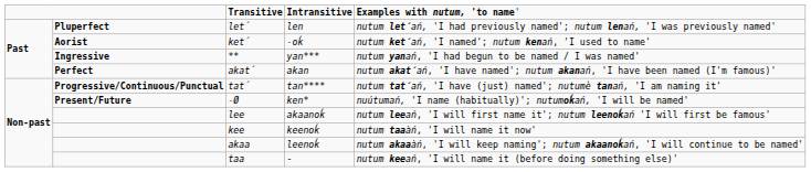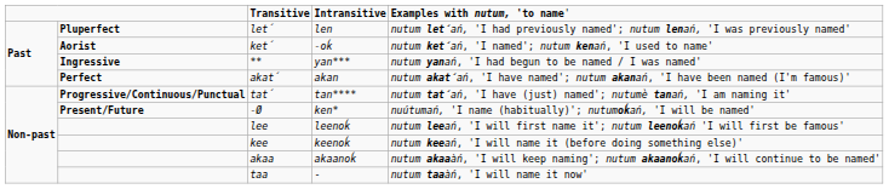 <table class="wikitable">
 <tr>
 <td colspan="2" rowspan="1"></td>
 <td><strong>Transitive</strong></td>
 <td><strong>Intransitive</strong></td>
 <td><strong>Examples with <em>nutum,</em> 'to name</strong>'</td>
 </tr>
 <tr>
 <td colspan="1" rowspan="4"><strong>Past</strong></td>
 <td><strong>Pluperfect</strong></td>
 <td><em>let́</em></td>
 <td><em>len</em></td>
 <td><em>nutum <strong>let́</strong>ań,</em> 'I had previously named'; <em>nutum <strong>len</strong>ań,</em> 'I was previously named'</td>
 </tr>
 <tr>
 <td><strong>Aorist</strong></td>
 <td><em>ket́</em></td>
 <td><em>-oḱ</em></td>
 <td><em>nutum <strong>ket́</strong>ań</em>, 'I named'; <em>nutum <strong>ken</strong>ań</em>, 'I used to name'</td>
 </tr>
 <tr>
 <td><strong>Ingressive</strong></td>
 <td><em>**</em></td>
 <td><em>yan***</em></td>
 <td><em>nutum <strong>yan</strong>ań</em>, 'I had begun to be named / I was named'</td>
 </tr>
 <tr>
 <td><strong>Perfect</strong></td>
 <td><em>akat́</em></td>
 <td><em>akan</em></td>
 <td><em>nutum <strong>akat́</strong>ań</em>, 'I have named'; <em>nutum <strong>akan</strong>ań</em>, 'I have been named (I'm famous)'</td>
 </tr>
 <tr>
 <td colspan="1" rowspan="6"><strong>Non-past</strong></td>
 <td><strong>Progressive/Continuous/Punctual</strong></td>
 <td><em>tat́</em></td>
 <td><em>tan****</em></td>
 <td><em>nutum <strong>tat́</strong>ań</em>, 'I have (just) named'; <em>nutumè <strong>tan</strong>ań,</em> 'I am naming it'</td>
 </tr>
 <tr>
 <td><strong>Present/Future</strong></td>
 <td><em>-Ø</em></td>
 <td><em>ken*</em></td>
 <td><em>nuútumań,</em> 'I name (habitually)'; <em>nutum<strong>oḱ</strong>ań,</em> 'I will be named'</td>
 </tr>
 <tr>
 <td></td>
 <td><em>lee</em></td>
-<td><em>akaanoḱ</em></td>
+<td><em>leenoḱ</em></td>
 <td><em>nutum <strong>lee</strong>ań</em>, 'I will first name it'; <em>nutum <strong>leenoḱ</strong>ań</em> 'I will first be famous'</td>
 </tr>
 <tr>
 <td></td>
 <td><em>kee</em></td>
 <td><em>keenoḱ</em></td>
-<td><em>nutum <strong>taa</strong>àń</em>, 'I will name it now'</td>
+<td><em>nutum <strong>kee</strong>ań</em>, 'I will name it (before doing something else)'</td>
 </tr>
 <tr>
 <td></td>
 <td><em>akaa</em></td>
-<td><em>leenoḱ</em></td>
+<td><em>akaanoḱ</em></td>
 <td><em>nutum <strong>akaa</strong>àń</em>, 'I will keep naming'; <em>nutum <strong>akaanoḱ</strong>ań</em>, 'I will continue to be named'</td>
 </tr>
 <tr>
 <td></td>
 <td><em>taa</em></td>
 <td>-</td>
-<td><em>nutum <strong>kee</strong>ań</em>, 'I will name it (before doing something else)'</td>
+<td><em>nutum <strong>taa</strong>àń</em>, 'I will name it now'</td>
 </tr>
 </table>
